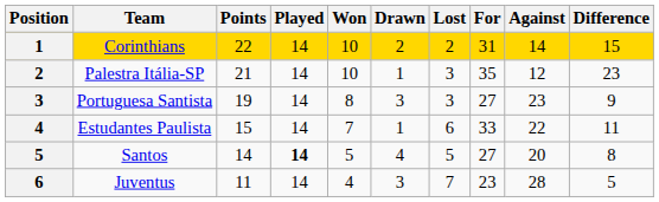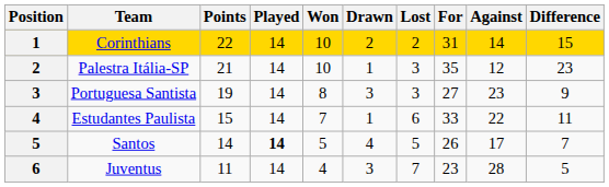 <table class="wikitable" style="text-align:center">
 <tr>
 <th>Position</th>
 <th>Team</th>
 <th>Points</th>
 <th>Played</th>
 <th>Won</th>
 <th>Drawn</th>
 <th>Lost</th>
 <th>For</th>
 <th>Against</th>
 <th>Difference</th>
 </tr>
 <tr style="background: gold;">
 <th>1</th>
 <td><a href='#'>Corinthians</a></td>
 <td>22</td>
 <td>14</td>
 <td>10</td>
 <td>2</td>
 <td>2</td>
 <td>31</td>
 <td>14</td>
 <td>15</td>
 </tr>
 <tr>
 <th>2</th>
 <td><a href='#'>Palestra Itália-SP</a></td>
 <td>21</td>
 <td>14</td>
 <td>10</td>
 <td>1</td>
 <td>3</td>
 <td>35</td>
 <td>12</td>
 <td>23</td>
 </tr>
 <tr>
 <th>3</th>
 <td><a href='#'>Portuguesa Santista</a></td>
 <td>19</td>
 <td>14</td>
 <td>8</td>
 <td>3</td>
 <td>3</td>
 <td>27</td>
 <td>23</td>
 <td>9</td>
 </tr>
 <tr>
 <th>4</th>
 <td><a href='#'>Estudantes Paulista</a></td>
 <td>15</td>
 <td>14</td>
 <td>7</td>
 <td>1</td>
 <td>6</td>
 <td>33</td>
 <td>22</td>
 <td>11</td>
 </tr>
 <tr>
 <th>5</th>
 <td><a href='#'>Santos</a></td>
 <td>14</td>
 <td><strong>14</strong></td>
 <td>5</td>
 <td>4</td>
 <td>5</td>
-<td>27</td>
-<td>20</td>
-<td>8</td>
+<td>26</td>
+<td>17</td>
+<td>7</td>
 </tr>
 <tr>
 <th>6</th>
 <td><a href='#'>Juventus</a></td>
 <td>11</td>
 <td>14</td>
 <td>4</td>
 <td>3</td>
 <td>7</td>
 <td>23</td>
 <td>28</td>
 <td>5</td>
 </tr>
 </table>
